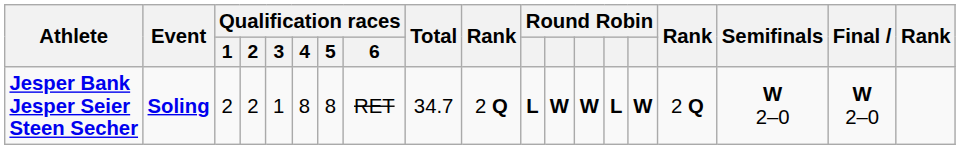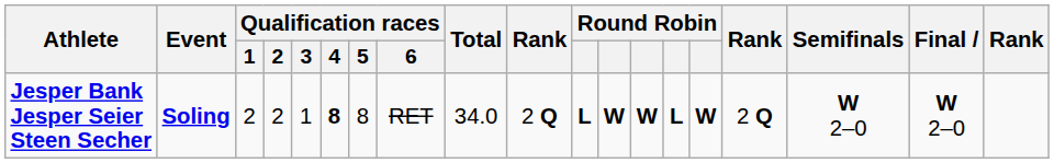 <table class="wikitable" style="font-size:90%">
 <tr>
 <th rowspan="2">Athlete</th>
 <th rowspan="2">Event</th>
 <th colspan="6">Qualification races</th>
 <th rowspan="2">Total</th>
 <th rowspan="2">Rank</th>
 <th colspan="5">Round Robin</th>
 <th rowspan="2">Rank</th>
 <th rowspan="2">Semifinals</th>
 <th rowspan="2">Final / </th>
 <th rowspan="2">Rank</th>
 </tr>
 <tr style="vertical-align:bottom; font-size:95%">
 <th>1</th>
 <th>2</th>
 <th>3</th>
 <th>4</th>
 <th>5</th>
 <th>6</th>
 <th></th>
 <th></th>
 <th></th>
 <th></th>
 <th></th>
 </tr>
 <tr align=center>
 <td align=left><strong><a href='#'>Jesper Bank</a><br><a href='#'>Jesper Seier</a><br><a href='#'>Steen Secher</a></strong></td>
 <td align=left><strong><a href='#'>Soling</a></strong></td>
 <td>2</td>
 <td>2</td>
 <td>1</td>
-<td>8</td>
+<td><strong>8</strong></td>
 <td>8</td>
 <td><s>RET</s></td>
-<td>34.7</td>
+<td>34.0</td>
 <td>2 <strong>Q</strong></td>
 <td><strong>L</strong></td>
 <td><strong>W</strong></td>
 <td><strong>W</strong></td>
 <td><strong>L</strong></td>
 <td><strong>W</strong></td>
 <td>2 <strong>Q</strong></td>
 <td> <strong>W</strong><br> 2–0<br></td>
 <td> <strong>W</strong><br> 2–0<br></td>
 <td></td>
 </tr>
 </table>
